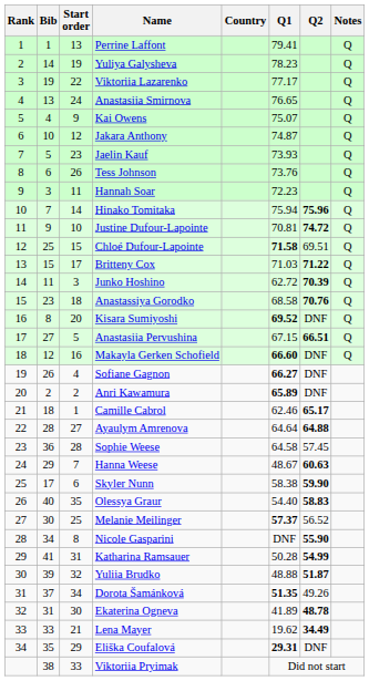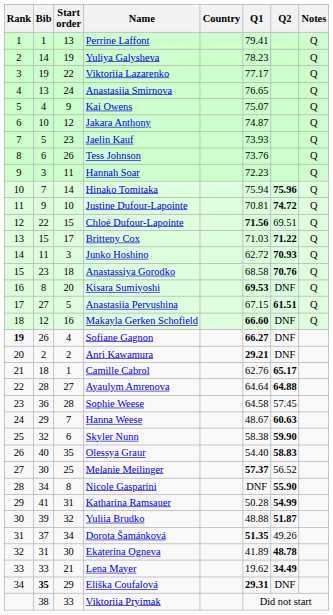 <table class="wikitable sortable" style="text-align:center">
 <tr>
 <th>Rank</th>
 <th>Bib</th>
 <th>Start<br>order</th>
 <th>Name</th>
 <th>Country</th>
 <th>Q1</th>
 <th>Q2</th>
 <th>Notes</th>
 </tr>
 <tr bgcolor=ccffcc>
 <td>1</td>
 <td>1</td>
 <td>13</td>
 <td align=left><a href='#'>Perrine Laffont</a></td>
 <td align=left></td>
 <td>79.41</td>
 <td></td>
 <td>Q</td>
 </tr>
 <tr bgcolor=ccffcc>
 <td>2</td>
 <td>14</td>
 <td>19</td>
 <td align=left><a href='#'>Yuliya Galysheva</a></td>
 <td align=left></td>
 <td>78.23</td>
 <td></td>
 <td>Q</td>
 </tr>
 <tr bgcolor=ccffcc>
 <td>3</td>
 <td>19</td>
 <td>22</td>
 <td align=left><a href='#'>Viktoriia Lazarenko</a></td>
 <td align=left></td>
 <td>77.17</td>
 <td></td>
 <td>Q</td>
 </tr>
 <tr bgcolor=ccffcc>
 <td>4</td>
 <td>13</td>
 <td>24</td>
 <td align=left><a href='#'>Anastasiia Smirnova</a></td>
 <td align=left></td>
 <td>76.65</td>
 <td></td>
 <td>Q</td>
 </tr>
 <tr bgcolor=ccffcc>
 <td>5</td>
 <td>4</td>
 <td>9</td>
 <td align=left><a href='#'>Kai Owens</a></td>
 <td align=left></td>
 <td>75.07</td>
 <td></td>
 <td>Q</td>
 </tr>
 <tr bgcolor=ccffcc>
 <td>6</td>
 <td>10</td>
 <td>12</td>
 <td align=left><a href='#'>Jakara Anthony</a></td>
 <td align=left></td>
 <td>74.87</td>
 <td></td>
 <td>Q</td>
 </tr>
 <tr bgcolor=ccffcc>
 <td>7</td>
 <td>5</td>
 <td>23</td>
 <td align=left><a href='#'>Jaelin Kauf</a></td>
 <td align=left></td>
 <td>73.93</td>
 <td></td>
 <td>Q</td>
 </tr>
 <tr bgcolor=ccffcc>
 <td>8</td>
 <td>6</td>
 <td>26</td>
 <td align=left><a href='#'>Tess Johnson</a></td>
 <td align=left></td>
 <td>73.76</td>
 <td></td>
 <td>Q</td>
 </tr>
 <tr bgcolor=ccffcc>
 <td>9</td>
 <td>3</td>
 <td>11</td>
 <td align=left><a href='#'>Hannah Soar</a></td>
 <td align=left></td>
 <td>72.23</td>
 <td></td>
 <td>Q</td>
 </tr>
 <tr bgcolor=ddffdd>
 <td>10</td>
 <td>7</td>
 <td>14</td>
 <td align=left><a href='#'>Hinako Tomitaka</a></td>
 <td align=left></td>
 <td>75.94</td>
 <td><strong>75.96</strong></td>
 <td>Q</td>
 </tr>
 <tr bgcolor=ddffdd>
 <td>11</td>
 <td>9</td>
 <td>10</td>
 <td align=left><a href='#'>Justine Dufour-Lapointe</a></td>
 <td align=left></td>
 <td>70.81</td>
 <td><strong>74.72</strong></td>
 <td>Q</td>
 </tr>
 <tr bgcolor=ddffdd>
 <td>12</td>
-<td>25</td>
+<td>22</td>
 <td>15</td>
 <td align=left><a href='#'>Chloé Dufour-Lapointe</a></td>
 <td align=left></td>
-<td><strong>71.58</strong></td>
+<td><strong>71.56</strong></td>
 <td>69.51</td>
 <td>Q</td>
 </tr>
 <tr bgcolor=ddffdd>
 <td>13</td>
 <td>15</td>
 <td>17</td>
 <td align=left><a href='#'>Britteny Cox</a></td>
 <td align=left></td>
 <td>71.03</td>
 <td><strong>71.22</strong></td>
 <td>Q</td>
 </tr>
 <tr bgcolor=ddffdd>
 <td>14</td>
 <td>11</td>
 <td>3</td>
 <td align=left><a href='#'>Junko Hoshino</a></td>
 <td align=left></td>
 <td>62.72</td>
-<td><strong>70.39</strong></td>
+<td><strong>70.93</strong></td>
 <td>Q</td>
 </tr>
 <tr bgcolor=ddffdd>
 <td>15</td>
 <td>23</td>
 <td>18</td>
 <td align=left><a href='#'>Anastassiya Gorodko</a></td>
 <td align=left></td>
 <td>68.58</td>
 <td><strong>70.76</strong></td>
 <td>Q</td>
 </tr>
 <tr bgcolor=ddffdd>
 <td>16</td>
 <td>8</td>
 <td>20</td>
 <td align=left><a href='#'>Kisara Sumiyoshi</a></td>
 <td align=left></td>
-<td><strong>69.52</strong></td>
+<td><strong>69.53</strong></td>
 <td>DNF</td>
 <td>Q</td>
 </tr>
 <tr bgcolor=ddffdd>
 <td>17</td>
 <td>27</td>
 <td>5</td>
 <td align=left><a href='#'>Anastasiia Pervushina</a></td>
 <td align=left></td>
 <td>67.15</td>
-<td><strong>66.51</strong></td>
+<td><strong>61.51</strong></td>
 <td>Q</td>
 </tr>
 <tr bgcolor=ddffdd>
 <td>18</td>
 <td>12</td>
 <td>16</td>
 <td align=left><a href='#'>Makayla Gerken Schofield</a></td>
 <td align=left></td>
 <td><strong>66.60</strong></td>
 <td>DNF</td>
 <td>Q</td>
 </tr>
 <tr>
-<td>19</td>
+<td><strong>19</strong></td>
 <td>26</td>
 <td>4</td>
 <td align=left><a href='#'>Sofiane Gagnon</a></td>
 <td align=left></td>
 <td><strong>66.27</strong></td>
 <td>DNF</td>
 <td></td>
 </tr>
 <tr>
 <td>20</td>
 <td>2</td>
 <td>2</td>
 <td align=left><a href='#'>Anri Kawamura</a></td>
 <td align=left></td>
-<td><strong>65.89</strong></td>
+<td><strong>29.21</strong></td>
 <td>DNF</td>
 <td></td>
 </tr>
 <tr>
 <td>21</td>
 <td>18</td>
 <td>1</td>
 <td align=left><a href='#'>Camille Cabrol</a></td>
 <td align=left></td>
-<td>62.46</td>
+<td>62.76</td>
 <td><strong>65.17</strong></td>
 <td></td>
 </tr>
 <tr>
 <td>22</td>
 <td>28</td>
 <td>27</td>
 <td align=left><a href='#'>Ayaulym Amrenova</a></td>
 <td align=left></td>
 <td>64.64</td>
 <td><strong>64.88</strong></td>
 <td></td>
 </tr>
 <tr>
 <td>23</td>
 <td>36</td>
 <td>28</td>
 <td align=left><a href='#'>Sophie Weese</a></td>
 <td align=left></td>
 <td>64.58</td>
 <td>57.45</td>
 <td></td>
 </tr>
 <tr>
 <td>24</td>
 <td>29</td>
 <td>7</td>
 <td align=left><a href='#'>Hanna Weese</a></td>
 <td align=left></td>
 <td>48.67</td>
 <td><strong>60.63</strong></td>
 <td></td>
 </tr>
 <tr>
 <td>25</td>
-<td>17</td>
+<td>32</td>
 <td>6</td>
 <td align=left><a href='#'>Skyler Nunn</a></td>
 <td align=left></td>
 <td>58.38</td>
 <td><strong>59.90</strong></td>
 <td></td>
 </tr>
 <tr>
 <td>26</td>
 <td>40</td>
 <td>35</td>
 <td align=left><a href='#'>Olessya Graur</a></td>
 <td align=left></td>
 <td>54.40</td>
 <td><strong>58.83</strong></td>
 <td></td>
 </tr>
 <tr>
 <td>27</td>
 <td>30</td>
 <td>25</td>
 <td align=left><a href='#'>Melanie Meilinger</a></td>
 <td align=left></td>
 <td><strong>57.37</strong></td>
 <td>56.52</td>
 <td></td>
 </tr>
 <tr>
 <td>28</td>
 <td>34</td>
 <td>8</td>
 <td align=left><a href='#'>Nicole Gasparini</a></td>
 <td align=left></td>
 <td>DNF</td>
 <td><strong>55.90</strong></td>
 <td></td>
 </tr>
 <tr>
 <td>29</td>
 <td>41</td>
 <td>31</td>
 <td align=left><a href='#'>Katharina Ramsauer</a></td>
 <td align=left></td>
 <td>50.28</td>
 <td><strong>54.99</strong></td>
 <td></td>
 </tr>
 <tr>
 <td>30</td>
 <td>39</td>
 <td>32</td>
 <td align=left><a href='#'>Yuliia Brudko</a></td>
 <td align=left></td>
 <td>48.88</td>
 <td><strong>51.87</strong></td>
 <td></td>
 </tr>
 <tr>
 <td>31</td>
 <td>37</td>
 <td>34</td>
 <td align=left><a href='#'>Dorota Šamánková</a></td>
 <td align=left></td>
 <td><strong>51.35</strong></td>
 <td>49.26</td>
 <td></td>
 </tr>
 <tr>
 <td>32</td>
 <td>31</td>
 <td>30</td>
 <td align=left><a href='#'>Ekaterina Ogneva</a></td>
 <td align=left></td>
 <td>41.89</td>
 <td><strong>48.78</strong></td>
 <td></td>
 </tr>
 <tr>
 <td>33</td>
 <td>33</td>
 <td>21</td>
 <td align=left><a href='#'>Lena Mayer</a></td>
 <td align=left></td>
 <td>19.62</td>
 <td><strong>34.49</strong></td>
 <td></td>
 </tr>
 <tr>
 <td>34</td>
-<td>35</td>
+<td><strong>35</strong></td>
 <td>29</td>
 <td align=left><a href='#'>Eliška Coufalová</a></td>
 <td align=left></td>
 <td><strong>29.31</strong></td>
 <td>DNF</td>
 <td></td>
 </tr>
 <tr>
 <td></td>
 <td>38</td>
 <td>33</td>
 <td align=left><a href='#'>Viktoriia Pryimak</a></td>
 <td align=left></td>
 <td colspan=3>Did not start</td>
 </tr>
 </table>
